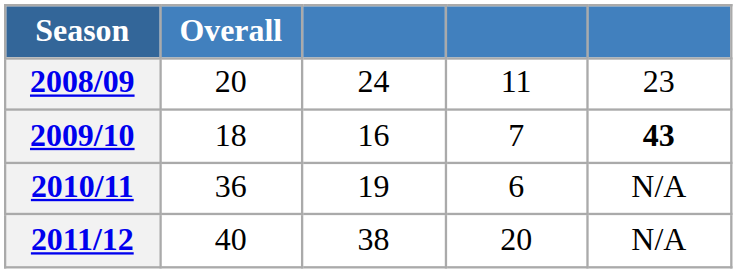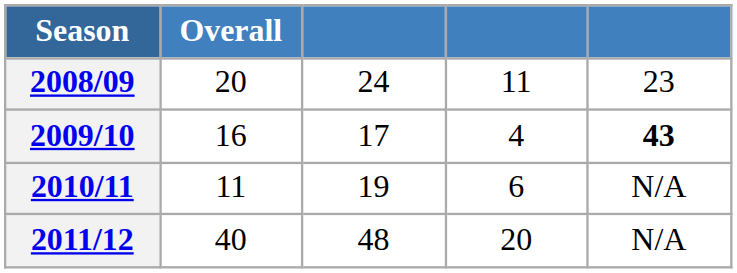 <table class="wikitable" style="font-size:86%; text-align:center; border:grey solid 1px; border-collapse:collapse; background:#ffffff;">
 <tr>
 <th style="background-color:#369; color:white; width:60px;"> Season </th>
 <th style="background-color:#4180be; color:white; width:55px;">Overall</th>
 <th style="background-color:#4180be; color:white; width:55px;"></th>
 <th style="background-color:#4180be; color:white; width:55px;"></th>
 <th style="background-color:#4180be; color:white; width:55px;"></th>
 </tr>
 <tr>
 <th scope=row align=center><a href='#'>2008/09</a></th>
 <td align=center>20</td>
 <td align=center>24</td>
 <td align=center>11</td>
 <td align=center>23</td>
 </tr>
 <tr>
 <th scope=row align=center><a href='#'>2009/10</a></th>
-<td align=center>18</td>
 <td align=center>16</td>
-<td align=center>7</td>
+<td align=center>17</td>
+<td align=center>4</td>
 <td align=center><strong>43</strong></td>
 </tr>
 <tr>
 <th scope=row align=center><a href='#'>2010/11</a></th>
-<td align=center>36</td>
+<td align=center>11</td>
 <td align=center>19</td>
 <td align=center>6</td>
 <td align=center>N/A</td>
 </tr>
 <tr>
 <th scope=row scope=row align=center><a href='#'>2011/12</a></th>
 <td align=center>40</td>
-<td align=center>38</td>
+<td align=center>48</td>
 <td align=center>20</td>
 <td align=center>N/A</td>
 </tr>
 </table>
